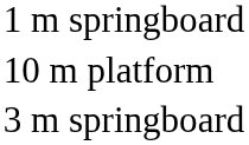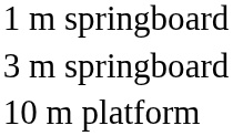 <table>
 <tr valign="top">
 <td>1 m springboard</td>
+<td></td>
+<td></td>
+<td></td>
+</tr>
+<tr valign="top">
+<td>3 m springboard</td>
 <td></td>
 <td></td>
 <td></td>
 </tr>
 <tr valign="top">
 <td>10 m platform</td>
 <td></td>
 <td></td>
 <td></td>
 </tr>
-<tr valign="top">
-<td>3 m springboard</td>
-<td></td>
-<td></td>
-<td></td>
-</tr>
 </table>
